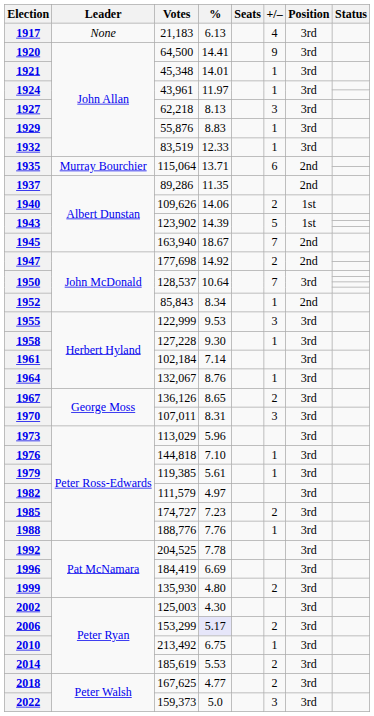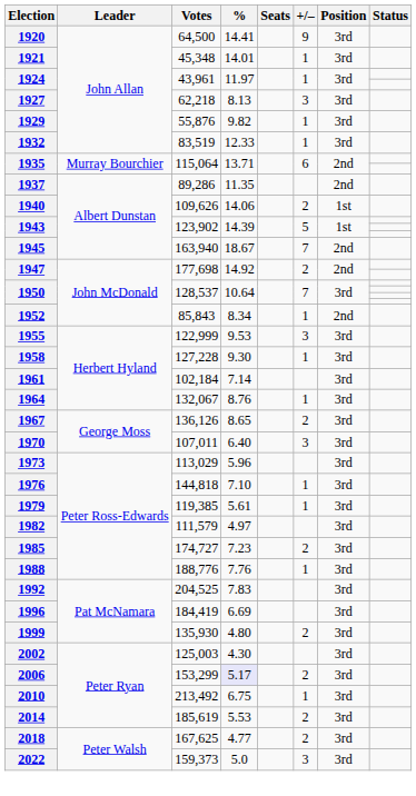 <table class=wikitable style="text-align: center;">
 <tr>
 <th>Election</th>
 <th>Leader</th>
 <th>Votes</th>
 <th>%</th>
 <th>Seats</th>
 <th>+/–</th>
 <th>Position</th>
 <th>Status</th>
-</tr>
-<tr>
-<th><a href='#'>1917</a></th>
-<td><em>None</em></td>
-<td>21,183</td>
-<td>6.13</td>
-<td></td>
-<td> 4</td>
-<td> 3rd</td>
-<td></td>
 </tr>
 <tr>
 <th><a href='#'>1920</a></th>
 <td rowspan=7><a href='#'>John Allan</a></td>
 <td>64,500</td>
 <td>14.41</td>
 <td></td>
 <td> 9</td>
 <td> 3rd</td>
 <td></td>
 </tr>
 <tr>
 <th><a href='#'>1921</a></th>
 <td>45,348</td>
 <td>14.01</td>
 <td></td>
 <td> 1</td>
 <td> 3rd</td>
 <td></td>
 </tr>
 <tr>
 <th rowspan=2><a href='#'>1924</a></th>
 <td rowspan=2>43,961</td>
 <td rowspan=2>11.97</td>
 <td rowspan=2></td>
 <td rowspan=2> 1</td>
 <td rowspan=2> 3rd</td>
 <td></td>
 </tr>
 <tr>
 <td></td>
 </tr>
 <tr>
 <th><a href='#'>1927</a></th>
 <td>62,218</td>
 <td>8.13</td>
 <td></td>
 <td> 3</td>
 <td> 3rd</td>
 <td></td>
 </tr>
 <tr>
 <th><a href='#'>1929</a></th>
 <td>55,876</td>
-<td>8.83</td>
+<td>9.82</td>
 <td></td>
 <td> 1</td>
 <td> 3rd</td>
 <td></td>
 </tr>
 <tr>
 <th><a href='#'>1932</a></th>
 <td>83,519</td>
 <td>12.33</td>
 <td></td>
 <td> 1</td>
 <td> 3rd</td>
 <td></td>
 </tr>
 <tr>
 <th rowspan=2><a href='#'>1935</a></th>
 <td rowspan=2><a href='#'>Murray Bourchier</a></td>
 <td rowspan=2>115,064</td>
 <td rowspan=2>13.71</td>
 <td rowspan=2></td>
 <td rowspan=2> 6</td>
 <td rowspan=2> 2nd</td>
 <td></td>
 </tr>
 <tr>
 <td></td>
 </tr>
 <tr>
 <th><a href='#'>1937</a></th>
 <td rowspan=6><a href='#'>Albert Dunstan</a></td>
 <td>89,286</td>
 <td>11.35</td>
 <td></td>
 <td></td>
 <td> 2nd</td>
 <td></td>
 </tr>
 <tr>
 <th><a href='#'>1940</a></th>
 <td>109,626</td>
 <td>14.06</td>
 <td></td>
 <td> 2</td>
 <td> 1st</td>
 <td></td>
 </tr>
 <tr>
 <th rowspan=3><a href='#'>1943</a></th>
 <td rowspan=3>123,902</td>
 <td rowspan=3>14.39</td>
 <td rowspan=3></td>
 <td rowspan=3> 5</td>
 <td rowspan=3> 1st</td>
 <td></td>
 </tr>
 <tr>
 <td></td>
 </tr>
 <tr>
 <td></td>
 </tr>
 <tr>
 <th><a href='#'>1945</a></th>
 <td>163,940</td>
 <td>18.67</td>
 <td></td>
 <td> 7</td>
 <td> 2nd</td>
 <td></td>
 </tr>
 <tr>
 <th rowspan=2><a href='#'>1947</a></th>
 <td rowspan=7><a href='#'>John McDonald</a></td>
 <td rowspan=2>177,698</td>
 <td rowspan=2>14.92</td>
 <td rowspan=2></td>
 <td rowspan=2> 2</td>
 <td rowspan=2> 2nd</td>
 <td></td>
 </tr>
 <tr>
 <td></td>
 </tr>
 <tr>
 <th rowspan=4><a href='#'>1950</a></th>
 <td rowspan=4>128,537</td>
 <td rowspan=4>10.64</td>
 <td rowspan=4></td>
 <td rowspan=4> 7</td>
 <td rowspan=4> 3rd</td>
 <td></td>
 </tr>
 <tr>
 <td></td>
 </tr>
 <tr>
 <td></td>
 </tr>
 <tr>
 <td></td>
 </tr>
 <tr>
 <th><a href='#'>1952</a></th>
 <td>85,843</td>
 <td>8.34</td>
 <td></td>
 <td> 1</td>
 <td> 2nd</td>
 <td></td>
 </tr>
 <tr>
 <th><a href='#'>1955</a></th>
 <td rowspan=4><a href='#'>Herbert Hyland</a></td>
 <td>122,999</td>
 <td>9.53</td>
 <td></td>
 <td> 3</td>
 <td> 3rd</td>
 <td></td>
 </tr>
 <tr>
 <th><a href='#'>1958</a></th>
 <td>127,228</td>
 <td>9.30</td>
 <td></td>
 <td> 1</td>
 <td> 3rd</td>
 <td></td>
 </tr>
 <tr>
 <th><a href='#'>1961</a></th>
 <td>102,184</td>
 <td>7.14</td>
 <td></td>
 <td></td>
 <td> 3rd</td>
 <td></td>
 </tr>
 <tr>
 <th><a href='#'>1964</a></th>
 <td>132,067</td>
 <td>8.76</td>
 <td></td>
 <td> 1</td>
 <td> 3rd</td>
 <td></td>
 </tr>
 <tr>
 <th><a href='#'>1967</a></th>
 <td rowspan=2><a href='#'>George Moss</a></td>
 <td>136,126</td>
 <td>8.65</td>
 <td></td>
 <td> 2</td>
 <td> 3rd</td>
 <td></td>
 </tr>
 <tr>
 <th><a href='#'>1970</a></th>
 <td>107,011</td>
-<td>8.31</td>
+<td>6.40</td>
 <td></td>
 <td> 3</td>
 <td> 3rd</td>
 <td></td>
 </tr>
 <tr>
 <th><a href='#'>1973</a></th>
 <td rowspan=6><a href='#'>Peter Ross-Edwards</a></td>
 <td>113,029</td>
 <td>5.96</td>
 <td></td>
 <td></td>
 <td> 3rd</td>
 <td></td>
 </tr>
 <tr>
 <th><a href='#'>1976</a></th>
 <td>144,818</td>
 <td>7.10</td>
 <td></td>
 <td> 1</td>
 <td> 3rd</td>
 <td></td>
 </tr>
 <tr>
 <th><a href='#'>1979</a></th>
 <td>119,385</td>
 <td>5.61</td>
 <td></td>
 <td> 1</td>
 <td> 3rd</td>
 <td></td>
 </tr>
 <tr>
 <th><a href='#'>1982</a></th>
 <td>111,579</td>
 <td>4.97</td>
 <td></td>
 <td></td>
 <td> 3rd</td>
 <td></td>
 </tr>
 <tr>
 <th><a href='#'>1985</a></th>
 <td>174,727</td>
 <td>7.23</td>
 <td></td>
 <td> 2</td>
 <td> 3rd</td>
 <td></td>
 </tr>
 <tr>
 <th><a href='#'>1988</a></th>
 <td>188,776</td>
 <td>7.76</td>
 <td></td>
 <td> 1</td>
 <td> 3rd</td>
 <td></td>
 </tr>
 <tr>
 <th><a href='#'>1992</a></th>
 <td rowspan=3><a href='#'>Pat McNamara</a></td>
 <td>204,525</td>
-<td>7.78</td>
+<td>7.83</td>
 <td></td>
 <td></td>
 <td> 3rd</td>
 <td></td>
 </tr>
 <tr>
 <th><a href='#'>1996</a></th>
 <td>184,419</td>
 <td>6.69</td>
 <td></td>
 <td></td>
 <td> 3rd</td>
 <td></td>
 </tr>
 <tr>
 <th><a href='#'>1999</a></th>
 <td>135,930</td>
 <td>4.80</td>
 <td></td>
 <td> 2</td>
 <td> 3rd</td>
 <td></td>
 </tr>
 <tr>
 <th><a href='#'>2002</a></th>
 <td rowspan=4><a href='#'>Peter Ryan</a></td>
 <td>125,003</td>
 <td>4.30</td>
 <td></td>
 <td></td>
 <td> 3rd</td>
 <td></td>
 </tr>
 <tr>
 <th><a href='#'>2006</a></th>
 <td>153,299</td>
 <td style="background: lavender;">5.17</td>
 <td></td>
 <td> 2</td>
 <td> 3rd</td>
 <td></td>
 </tr>
 <tr>
 <th><a href='#'>2010</a></th>
 <td>213,492</td>
 <td>6.75</td>
 <td></td>
 <td> 1</td>
 <td> 3rd</td>
 <td></td>
 </tr>
 <tr>
 <th><a href='#'>2014</a></th>
 <td>185,619</td>
 <td>5.53</td>
 <td></td>
 <td> 2</td>
 <td> 3rd</td>
 <td></td>
 </tr>
 <tr>
 <th><a href='#'>2018</a></th>
 <td rowspan=2><a href='#'>Peter Walsh</a></td>
 <td>167,625</td>
 <td>4.77</td>
 <td></td>
 <td> 2</td>
 <td> 3rd</td>
 <td></td>
 </tr>
 <tr>
 <th><a href='#'>2022</a></th>
 <td>159,373</td>
 <td>5.0</td>
 <td></td>
 <td> 3</td>
 <td> 3rd</td>
 <td></td>
 </tr>
 </table>
